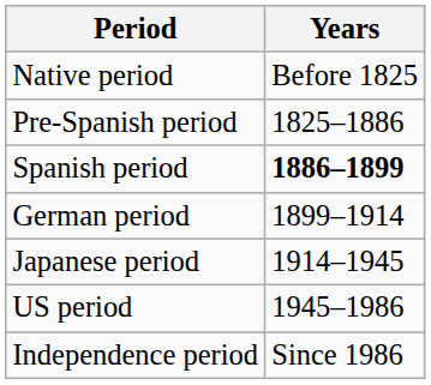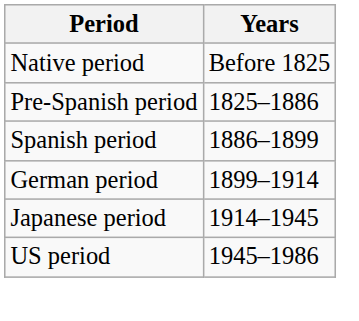 <table class="wikitable">
 <tr>
 <th>Period</th>
 <th>Years</th>
 </tr>
 <tr>
 <td>Native period</td>
 <td>Before 1825</td>
 </tr>
 <tr>
 <td>Pre-Spanish period</td>
 <td>1825–1886</td>
 </tr>
 <tr>
 <td>Spanish period</td>
-<td><strong>1886–1899</strong></td>
+<td>1886–1899</td>
 </tr>
 <tr>
 <td>German period</td>
 <td>1899–1914</td>
 </tr>
 <tr>
 <td>Japanese period</td>
 <td>1914–1945</td>
 </tr>
 <tr>
 <td>US period</td>
 <td>1945–1986</td>
 </tr>
-<tr>
-<td>Independence period</td>
-<td>Since 1986</td>
-</tr>
 </table>
